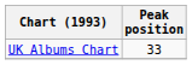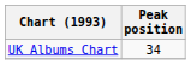 <table class="wikitable sortable">
 <tr>
 <th align="center">Chart (1993)</th>
 <th align="center">Peak<br>position</th>
 </tr>
 <tr>
 <td align="left"><a href='#'>UK Albums Chart</a></td>
-<td align="center">33</td>
+<td align="center">34</td>
 </tr>
 <tr>
 </tr>
 </table>
